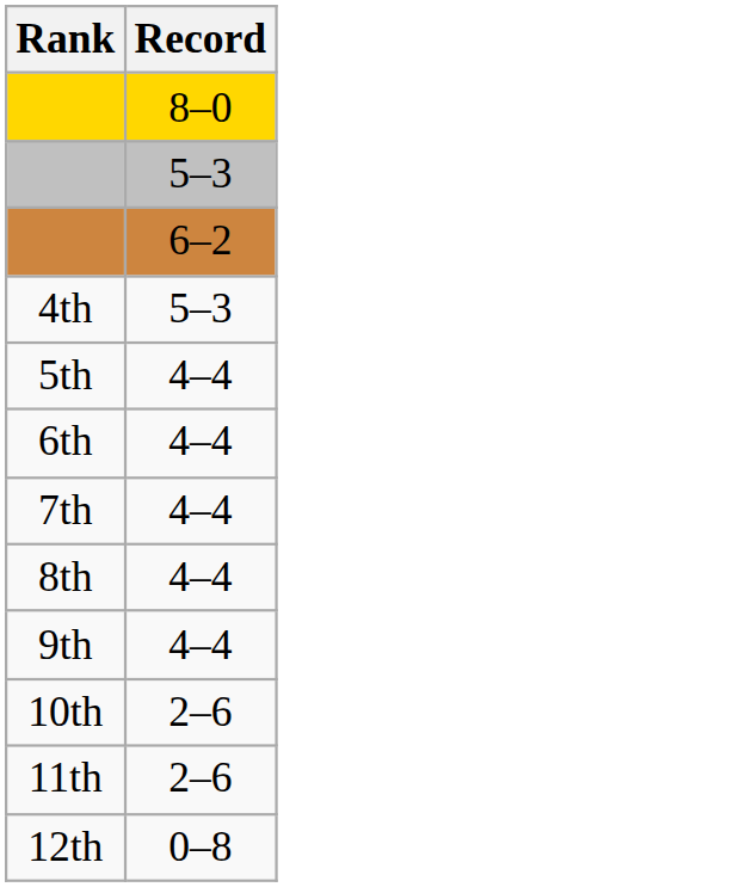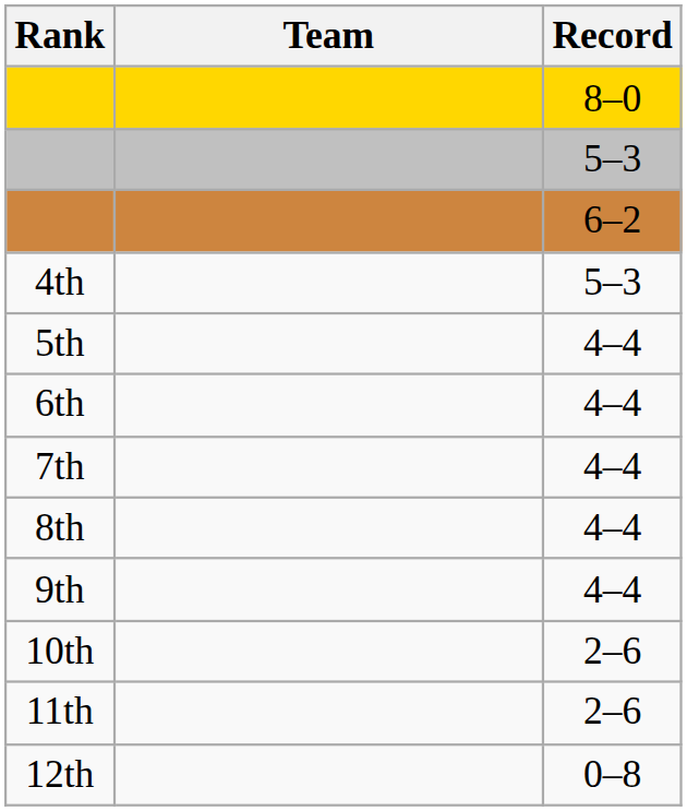 <table class=wikitable style="text-align:center;">
 <tr>
 <th>Rank</th>
+<th width=170>Team</th>
 <th>Record</th>
 </tr>
 <tr bgcolor=gold>
 <td></td>
+<td align=left></td>
 <td align=center>8–0</td>
 </tr>
 <tr bgcolor=silver>
 <td></td>
+<td align=left></td>
 <td align=center>5–3</td>
 </tr>
 <tr bgcolor=Peru>
 <td></td>
+<td align=left></td>
 <td align=center>6–2</td>
 </tr>
 <tr>
 <td>4th</td>
+<td align=left></td>
 <td align=center>5–3</td>
 </tr>
 <tr>
 <td>5th</td>
+<td align=left></td>
 <td align=center>4–4</td>
 </tr>
 <tr>
 <td>6th</td>
+<td align=left></td>
 <td align=center>4–4</td>
 </tr>
 <tr>
 <td>7th</td>
+<td align=left></td>
 <td align=center>4–4</td>
 </tr>
 <tr>
 <td>8th</td>
+<td align=left></td>
 <td align=center>4–4</td>
 </tr>
 <tr>
 <td>9th</td>
+<td align=left></td>
 <td align=center>4–4</td>
 </tr>
 <tr>
 <td>10th</td>
+<td align=left></td>
 <td align=center>2–6</td>
 </tr>
 <tr>
 <td>11th</td>
+<td align=left></td>
 <td align=center>2–6</td>
 </tr>
 <tr>
 <td>12th</td>
+<td align=left></td>
 <td align=center>0–8</td>
 </tr>
 </table>
